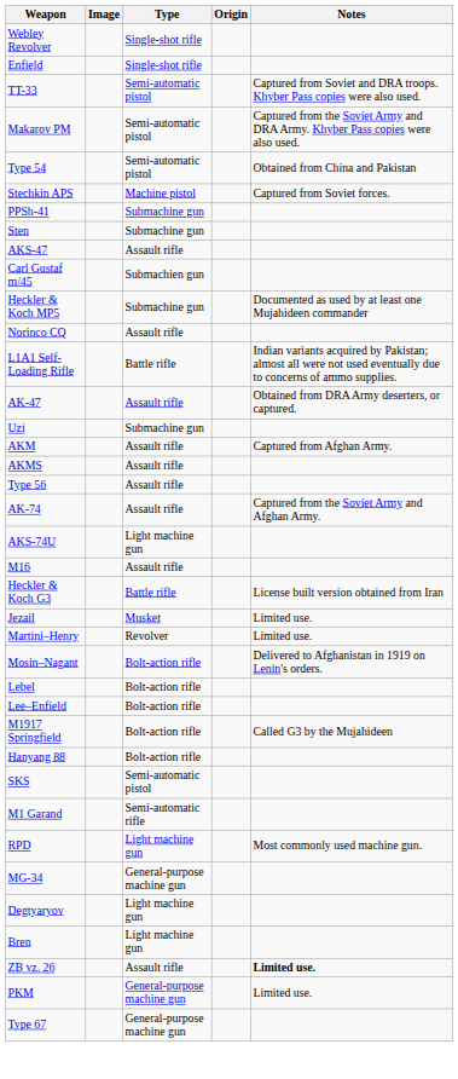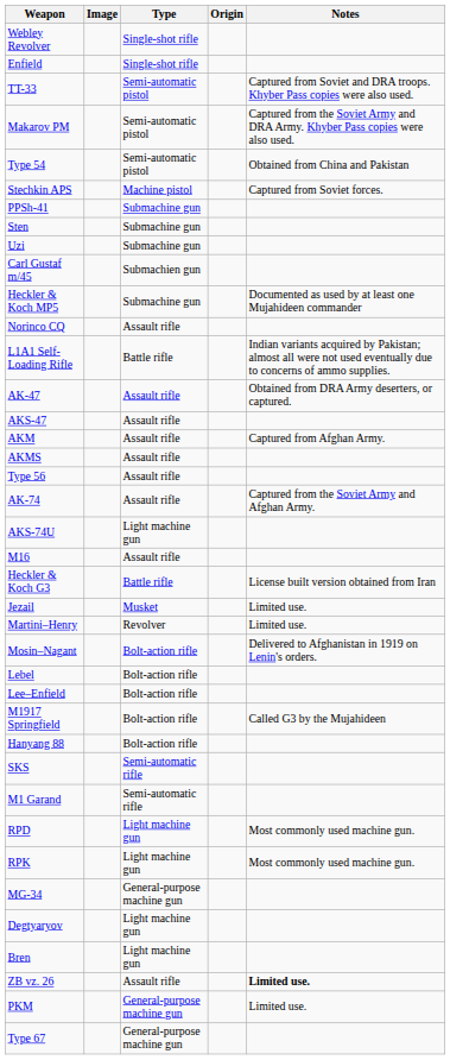 <table class="wikitable">
 <tr>
 <th>Weapon</th>
 <th>Image</th>
 <th>Type</th>
 <th>Origin</th>
 <th>Notes</th>
 </tr>
 <tr>
 <td><a href='#'>Webley Revolver</a></td>
 <td></td>
 <td><a href='#'>Single-shot rifle</a></td>
 <td></td>
 <td></td>
 </tr>
 <tr>
 <td><a href='#'>Enfield</a></td>
 <td></td>
 <td><a href='#'>Single-shot rifle</a></td>
 <td></td>
 <td></td>
 </tr>
 <tr>
 <td><a href='#'>TT-33</a></td>
 <td></td>
 <td><a href='#'>Semi-automatic pistol</a></td>
 <td></td>
 <td>Captured from Soviet and DRA troops. <a href='#'>Khyber Pass copies</a> were also used.</td>
 </tr>
 <tr>
 <td><a href='#'>Makarov PM</a></td>
 <td></td>
 <td>Semi-automatic pistol</td>
 <td></td>
 <td>Captured from the <a href='#'>Soviet Army</a> and DRA Army. <a href='#'>Khyber Pass copies</a> were also used.</td>
 </tr>
 <tr>
 <td><a href='#'>Type 54</a></td>
 <td></td>
 <td>Semi-automatic pistol</td>
 <td></td>
 <td>Obtained from China and Pakistan</td>
 </tr>
 <tr>
 <td><a href='#'>Stechkin APS</a></td>
 <td></td>
 <td><a href='#'>Machine pistol</a></td>
 <td></td>
 <td>Captured from Soviet forces.</td>
 </tr>
 <tr>
 <td><a href='#'>PPSh-41</a></td>
 <td></td>
 <td><a href='#'>Submachine gun</a></td>
 <td></td>
 <td></td>
 </tr>
 <tr>
 <td><a href='#'>Sten</a></td>
 <td></td>
 <td>Submachine gun</td>
 <td></td>
 <td></td>
 </tr>
 <tr>
-<td><a href='#'>AKS-47</a></td>
+<td><a href='#'>Uzi</a></td>
 <td></td>
-<td>Assault rifle</td>
+<td>Submachine gun</td>
 <td></td>
 <td></td>
 </tr>
 <tr>
 <td><a href='#'>Carl Gustaf m/45</a></td>
 <td></td>
 <td>Submachien gun</td>
 <td></td>
 <td></td>
 </tr>
 <tr>
 <td><a href='#'>Heckler & Koch MP5</a></td>
 <td></td>
 <td>Submachine gun</td>
 <td></td>
 <td>Documented as used by at least one Mujahideen commander</td>
 </tr>
 <tr>
 <td><a href='#'>Norinco CQ</a></td>
 <td></td>
 <td>Assault rifle</td>
 <td></td>
 <td></td>
 </tr>
 <tr>
 <td><a href='#'>L1A1 Self-Loading Rifle</a></td>
 <td></td>
 <td>Battle rifle</td>
 <td></td>
 <td>Indian variants acquired by Pakistan; almost all were not used eventually due to concerns of ammo supplies.</td>
 </tr>
 <tr>
 <td><a href='#'>AK-47</a></td>
 <td></td>
 <td><a href='#'>Assault rifle</a></td>
 <td></td>
 <td>Obtained from DRA Army deserters, or captured.</td>
 </tr>
 <tr>
-<td><a href='#'>Uzi</a></td>
+<td><a href='#'>AKS-47</a></td>
 <td></td>
-<td>Submachine gun</td>
+<td>Assault rifle</td>
 <td></td>
 <td></td>
 </tr>
 <tr>
 <td><a href='#'>AKM</a></td>
 <td></td>
 <td>Assault rifle</td>
 <td></td>
 <td>Captured from Afghan Army.</td>
 </tr>
 <tr>
 <td><a href='#'>AKMS</a></td>
 <td></td>
 <td>Assault rifle</td>
 <td></td>
 <td></td>
 </tr>
 <tr>
 <td><a href='#'>Type 56</a></td>
 <td></td>
 <td>Assault rifle</td>
 <td></td>
 <td></td>
 </tr>
 <tr>
 <td><a href='#'>AK-74</a></td>
 <td></td>
 <td>Assault rifle</td>
 <td></td>
 <td>Captured from the <a href='#'>Soviet Army</a> and Afghan Army.</td>
 </tr>
 <tr>
 <td><a href='#'>AKS-74U</a></td>
 <td></td>
 <td>Light machine gun</td>
 <td></td>
 <td></td>
 </tr>
 <tr>
 <td><a href='#'>M16</a></td>
 <td></td>
 <td>Assault rifle</td>
 <td></td>
 <td></td>
 </tr>
 <tr>
 <td><a href='#'>Heckler & Koch G3</a></td>
 <td></td>
 <td><a href='#'>Battle rifle</a></td>
 <td></td>
 <td>License built version obtained from Iran</td>
 </tr>
 <tr>
 <td><a href='#'>Jezail</a></td>
 <td></td>
 <td><a href='#'>Musket</a></td>
 <td></td>
 <td>Limited use.</td>
 </tr>
 <tr>
 <td><a href='#'>Martini–Henry</a></td>
 <td></td>
 <td>Revolver</td>
 <td></td>
 <td>Limited use.</td>
 </tr>
 <tr>
 <td><a href='#'>Mosin–Nagant</a></td>
 <td></td>
 <td><a href='#'>Bolt-action rifle</a></td>
 <td></td>
 <td>Delivered to Afghanistan in 1919 on <a href='#'>Lenin</a>'s orders.</td>
 </tr>
 <tr>
 <td><a href='#'>Lebel</a></td>
 <td></td>
 <td>Bolt-action rifle</td>
 <td></td>
 <td></td>
 </tr>
 <tr>
 <td><a href='#'>Lee–Enfield</a></td>
 <td></td>
 <td>Bolt-action rifle</td>
 <td></td>
 <td></td>
 </tr>
 <tr>
 <td><a href='#'>M1917 Springfield</a></td>
 <td></td>
 <td>Bolt-action rifle</td>
 <td></td>
 <td>Called G3 by the Mujahideen</td>
 </tr>
 <tr>
 <td><a href='#'>Hanyang 88</a></td>
 <td></td>
 <td>Bolt-action rifle</td>
 <td></td>
 <td></td>
 </tr>
 <tr>
 <td><a href='#'>SKS</a></td>
 <td></td>
-<td>Semi-automatic pistol</td>
+<td><a href='#'>Semi-automatic rifle</a></td>
 <td></td>
 <td></td>
 </tr>
 <tr>
 <td><a href='#'>M1 Garand</a></td>
 <td></td>
 <td>Semi-automatic rifle</td>
 <td></td>
 <td></td>
 </tr>
 <tr>
 <td><a href='#'>RPD</a></td>
 <td></td>
 <td><a href='#'>Light machine gun</a></td>
+<td></td>
+<td>Most commonly used machine gun.</td>
+</tr>
+<tr>
+<td><a href='#'>RPK</a></td>
+<td></td>
+<td>Light machine gun</td>
 <td></td>
 <td>Most commonly used machine gun.</td>
 </tr>
 <tr>
 <td><a href='#'>MG-34</a></td>
 <td></td>
 <td>General-purpose machine gun</td>
 <td></td>
 <td></td>
 </tr>
 <tr>
 <td><a href='#'>Degtyaryov</a></td>
 <td></td>
 <td>Light machine gun</td>
 <td></td>
 <td></td>
 </tr>
 <tr>
 <td><a href='#'>Bren</a></td>
 <td></td>
 <td>Light machine gun</td>
 <td></td>
 <td></td>
 </tr>
 <tr>
 <td><a href='#'>ZB vz. 26</a></td>
 <td></td>
 <td>Assault rifle</td>
 <td></td>
 <td><strong>Limited use.</strong></td>
 </tr>
 <tr>
 <td><a href='#'>PKM</a></td>
 <td></td>
 <td><a href='#'>General-purpose machine gun</a></td>
 <td></td>
 <td>Limited use.</td>
 </tr>
 <tr>
 <td><a href='#'>Type 67</a></td>
 <td></td>
 <td>General-purpose machine gun</td>
 <td></td>
 </tr>
 </table>
